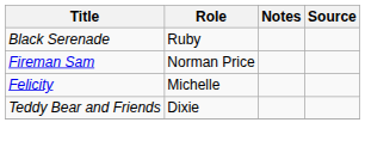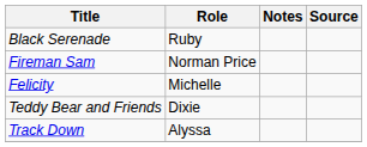 <table class="wikitable sortable plainrowheaders">
 <tr>
 <th>Title</th>
 <th>Role</th>
 <th class="unsortable">Notes</th>
 <th class="unsortable">Source</th>
 </tr>
 <tr>
 <td><em>Black Serenade</em></td>
 <td>Ruby</td>
 <td></td>
 <td></td>
 </tr>
 <tr>
 <td><em><a href='#'>Fireman Sam</a></em></td>
 <td>Norman Price</td>
 <td></td>
 <td></td>
 </tr>
 <tr>
 <td><em><a href='#'>Felicity</a></em></td>
 <td>Michelle</td>
 <td></td>
 <td></td>
 </tr>
 <tr>
 <td><em>Teddy Bear and Friends</em></td>
 <td>Dixie</td>
 <td></td>
 <td></td>
 </tr>
 <tr>
+<td><em><a href='#'>Track Down</a></em></td>
+<td>Alyssa</td>
+<td></td>
+<td></td>
+</tr>
+<tr>
 </tr>
 </table>
